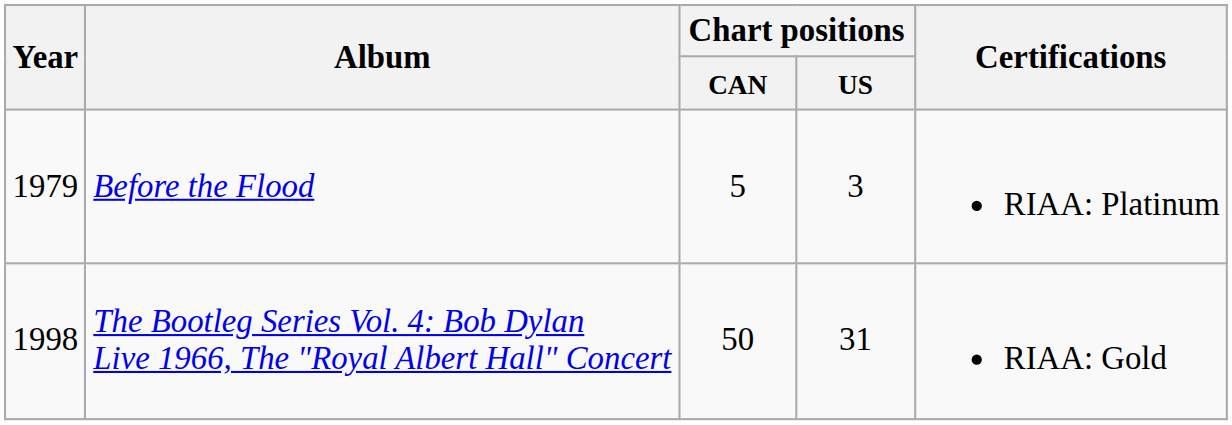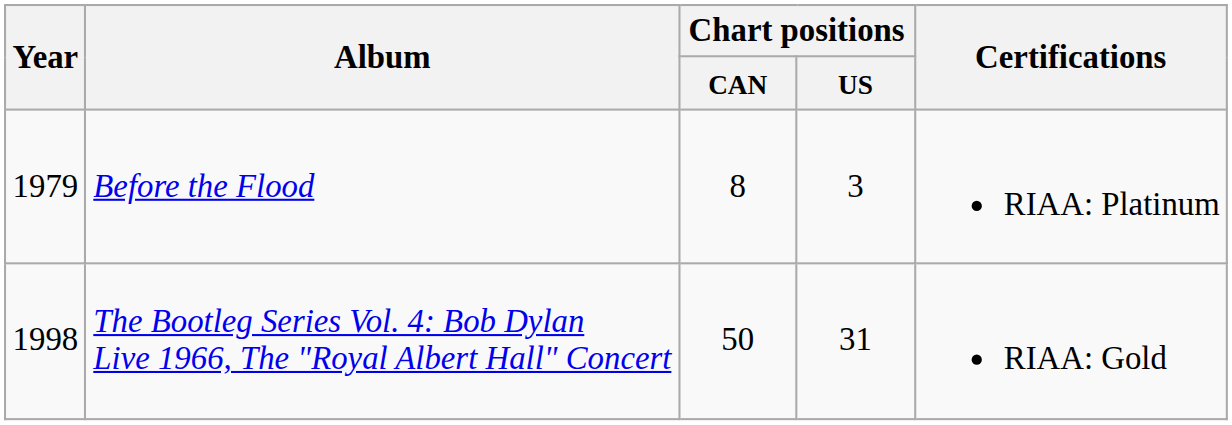 <table class="wikitable">
 <tr>
 <th rowspan="2">Year</th>
 <th rowspan="2">Album</th>
 <th colspan="2">Chart positions</th>
 <th rowspan="2">Certifications</th>
 </tr>
 <tr>
 <th style="width:50px;"><small>CAN</small></th>
 <th style="width:50px;"><small>US</small></th>
 </tr>
 <tr>
 <td>1979</td>
 <td><em><a href='#'>Before the Flood</a></em></td>
-<td style="text-align:center;">5</td>
+<td style="text-align:center;">8</td>
 <td style="text-align:center;">3</td>
 <td><br><ul><li>RIAA: Platinum</li></ul></td>
 </tr>
 <tr>
 <td>1998</td>
 <td><em><a href='#'>The Bootleg Series Vol. 4: Bob Dylan<br>Live 1966, The "Royal Albert Hall" Concert</a></em></td>
 <td style="text-align:center;">50</td>
 <td style="text-align:center;">31</td>
 <td><br><ul><li>RIAA: Gold</li></ul></td>
 </tr>
 </table>
